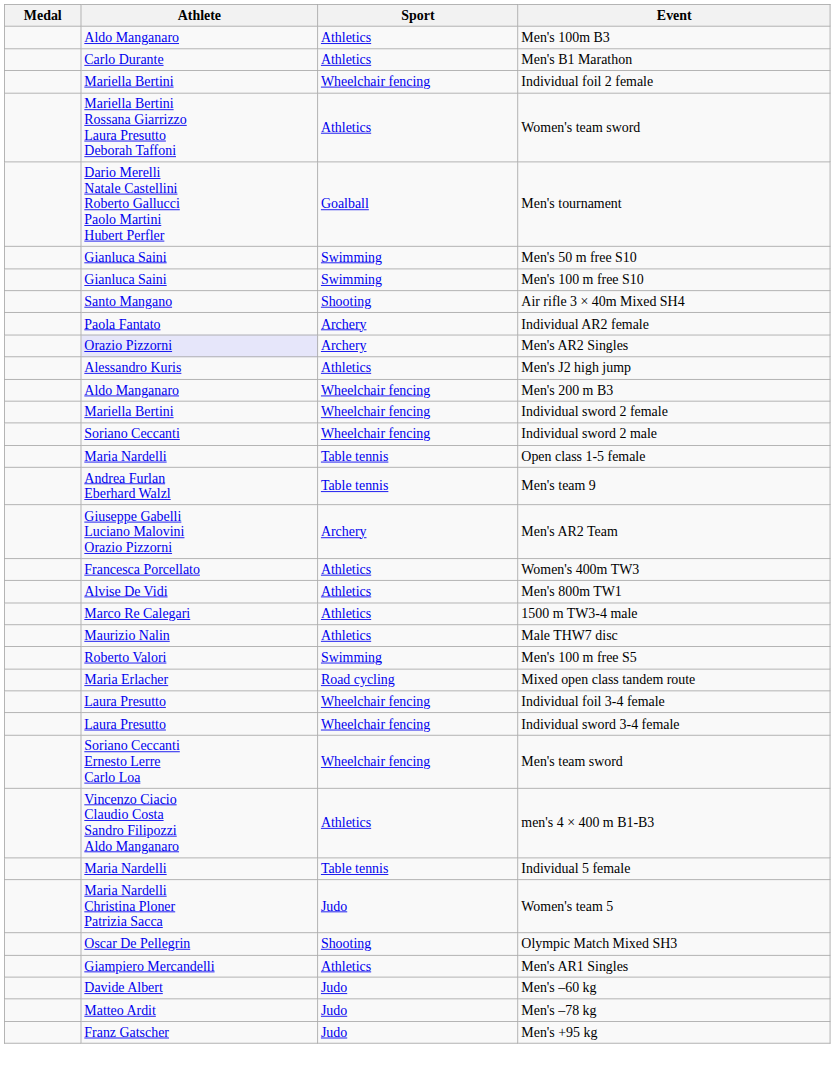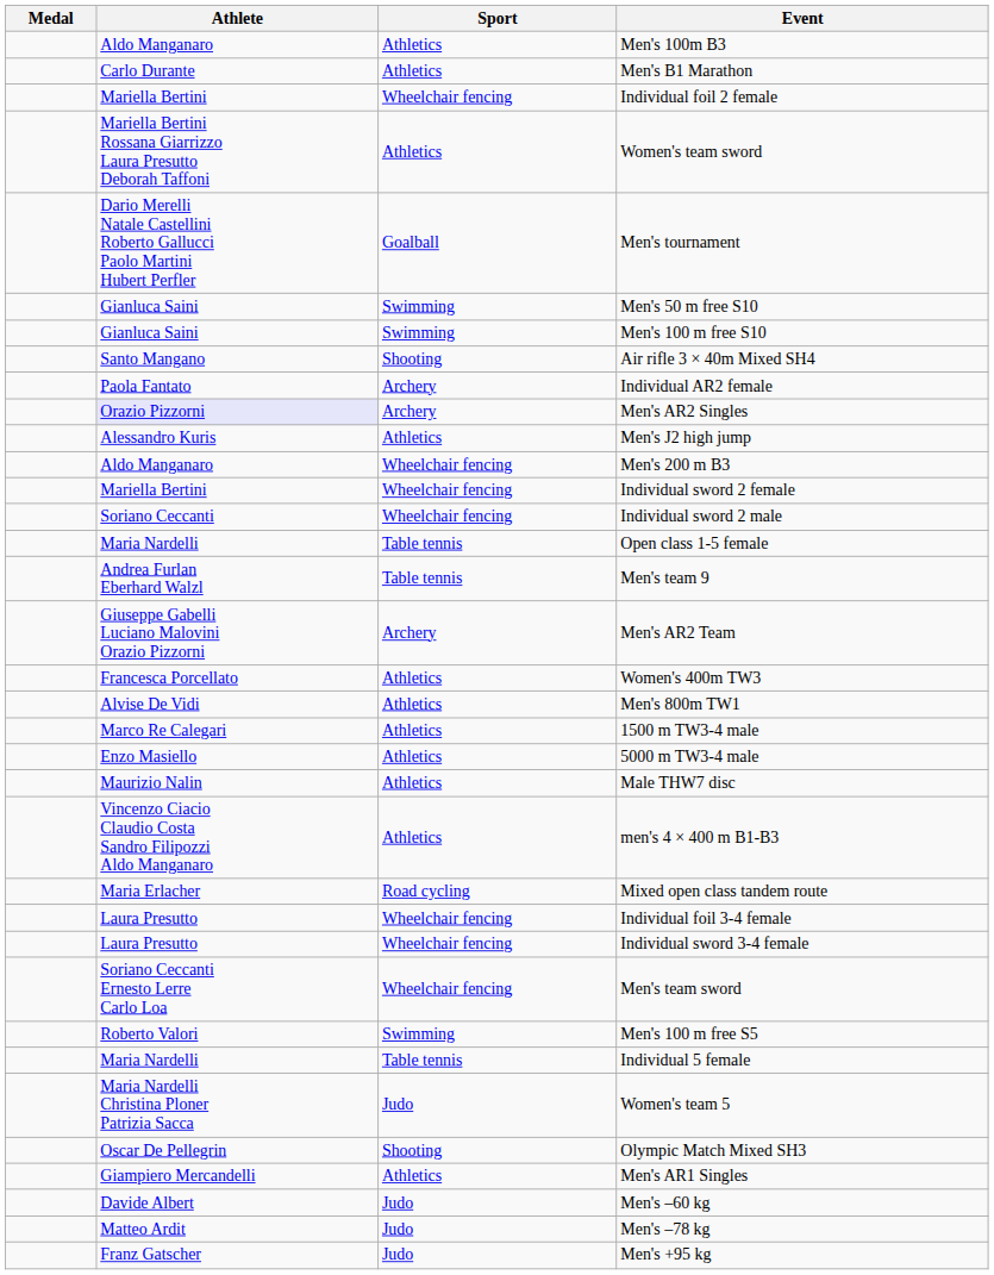 <table class="wikitable" width=60% style="font-size:100%; text-align:left;">
 <tr>
 <th>Medal</th>
 <th>Athlete</th>
 <th>Sport</th>
 <th>Event</th>
 </tr>
 <tr>
 <td></td>
 <td><a href='#'>Aldo Manganaro</a></td>
 <td><a href='#'>Athletics</a></td>
 <td>Men's 100m B3</td>
 </tr>
 <tr>
 <td></td>
 <td><a href='#'>Carlo Durante</a></td>
 <td><a href='#'>Athletics</a></td>
 <td>Men's B1 Marathon</td>
 </tr>
 <tr>
 <td></td>
 <td><a href='#'>Mariella Bertini</a></td>
 <td><a href='#'>Wheelchair fencing</a></td>
 <td>Individual foil 2 female</td>
 </tr>
 <tr>
 <td></td>
 <td><a href='#'>Mariella Bertini</a> <br> <a href='#'>Rossana Giarrizzo</a> <br> <a href='#'>Laura Presutto</a> <br> <a href='#'>Deborah Taffoni</a></td>
 <td><a href='#'>Athletics</a></td>
 <td>Women's team sword</td>
 </tr>
 <tr>
 <td></td>
 <td><a href='#'>Dario Merelli</a> <br> <a href='#'>Natale Castellini</a> <br> <a href='#'>Roberto Gallucci</a> <br> <a href='#'>Paolo Martini</a> <br> <a href='#'>Hubert Perfler</a></td>
 <td><a href='#'>Goalball</a></td>
 <td>Men's tournament</td>
 </tr>
 <tr>
 <td></td>
 <td><a href='#'>Gianluca Saini</a></td>
 <td><a href='#'>Swimming</a></td>
 <td>Men's 50 m free S10</td>
 </tr>
 <tr>
 <td></td>
 <td><a href='#'>Gianluca Saini</a></td>
 <td><a href='#'>Swimming</a></td>
 <td>Men's 100 m free S10</td>
 </tr>
 <tr>
 <td></td>
 <td><a href='#'>Santo Mangano</a></td>
 <td><a href='#'>Shooting</a></td>
 <td>Air rifle  3 × 40m Mixed SH4</td>
 </tr>
 <tr>
 <td></td>
 <td><a href='#'>Paola Fantato</a></td>
 <td><a href='#'>Archery</a></td>
 <td>Individual AR2 female</td>
 </tr>
 <tr>
 <td></td>
 <td style="background: lavender;"><a href='#'>Orazio Pizzorni</a></td>
 <td><a href='#'>Archery</a></td>
 <td>Men's AR2 Singles</td>
 </tr>
 <tr>
 <td></td>
 <td><a href='#'>Alessandro Kuris</a></td>
 <td><a href='#'>Athletics</a></td>
 <td>Men's J2 high jump</td>
 </tr>
 <tr>
 <td></td>
 <td><a href='#'>Aldo Manganaro</a></td>
 <td><a href='#'>Wheelchair fencing</a></td>
 <td>Men's 200 m B3</td>
 </tr>
 <tr>
 <td></td>
 <td><a href='#'>Mariella Bertini</a></td>
 <td><a href='#'>Wheelchair fencing</a></td>
 <td>Individual sword 2 female</td>
 </tr>
 <tr>
 <td></td>
 <td><a href='#'>Soriano Ceccanti</a></td>
 <td><a href='#'>Wheelchair fencing</a></td>
 <td>Individual sword 2 male</td>
 </tr>
 <tr>
 <td></td>
 <td><a href='#'>Maria Nardelli</a></td>
 <td><a href='#'>Table tennis</a></td>
 <td>Open class 1-5 female</td>
 </tr>
 <tr>
 <td></td>
 <td><a href='#'>Andrea Furlan</a> <br> <a href='#'>Eberhard Walzl</a></td>
 <td><a href='#'>Table tennis</a></td>
 <td>Men's team 9</td>
 </tr>
 <tr>
 <td></td>
 <td><a href='#'>Giuseppe Gabelli</a> <br> <a href='#'>Luciano Malovini</a> <br> <a href='#'>Orazio Pizzorni</a></td>
 <td><a href='#'>Archery</a></td>
 <td>Men's AR2 Team</td>
 </tr>
 <tr>
 <td></td>
 <td><a href='#'>Francesca Porcellato</a></td>
 <td><a href='#'>Athletics</a></td>
 <td>Women's 400m TW3</td>
 </tr>
 <tr>
 <td></td>
 <td><a href='#'>Alvise De Vidi</a></td>
 <td><a href='#'>Athletics</a></td>
 <td>Men's 800m TW1</td>
 </tr>
 <tr>
 <td></td>
 <td><a href='#'>Marco Re Calegari</a></td>
 <td><a href='#'>Athletics</a></td>
 <td>1500 m  TW3-4 male</td>
 </tr>
 <tr>
 <td></td>
+<td><a href='#'>Enzo Masiello</a></td>
+<td><a href='#'>Athletics</a></td>
+<td>5000 m  TW3-4 male</td>
+</tr>
+<tr>
+<td></td>
 <td><a href='#'>Maurizio Nalin</a></td>
 <td><a href='#'>Athletics</a></td>
 <td>Male THW7 disc</td>
 </tr>
 <tr>
 <td></td>
-<td><a href='#'>Roberto Valori</a></td>
-<td><a href='#'>Swimming</a></td>
-<td>Men's 100 m free S5</td>
+<td><a href='#'>Vincenzo Ciacio</a> <br> <a href='#'>Claudio Costa</a> <br> <a href='#'>Sandro Filipozzi</a> <br> <a href='#'>Aldo Manganaro</a></td>
+<td><a href='#'>Athletics</a></td>
+<td>men's 4 × 400 m  B1-B3</td>
 </tr>
 <tr>
 <td></td>
 <td><a href='#'>Maria Erlacher</a></td>
 <td><a href='#'>Road cycling</a></td>
 <td>Mixed open class tandem route</td>
 </tr>
 <tr>
 <td></td>
 <td><a href='#'>Laura Presutto</a></td>
 <td><a href='#'>Wheelchair fencing</a></td>
 <td>Individual foil 3-4 female</td>
 </tr>
 <tr>
 <td></td>
 <td><a href='#'>Laura Presutto</a></td>
 <td><a href='#'>Wheelchair fencing</a></td>
 <td>Individual sword 3-4 female</td>
 </tr>
 <tr>
 <td></td>
 <td><a href='#'>Soriano Ceccanti</a> <br> <a href='#'>Ernesto Lerre</a> <br> <a href='#'>Carlo Loa</a></td>
 <td><a href='#'>Wheelchair fencing</a></td>
 <td>Men's team sword</td>
 </tr>
 <tr>
 <td></td>
-<td><a href='#'>Vincenzo Ciacio</a> <br> <a href='#'>Claudio Costa</a> <br> <a href='#'>Sandro Filipozzi</a> <br> <a href='#'>Aldo Manganaro</a></td>
-<td><a href='#'>Athletics</a></td>
-<td>men's 4 × 400 m  B1-B3</td>
+<td><a href='#'>Roberto Valori</a></td>
+<td><a href='#'>Swimming</a></td>
+<td>Men's 100 m free S5</td>
 </tr>
 <tr>
 <td></td>
 <td><a href='#'>Maria Nardelli</a></td>
 <td><a href='#'>Table tennis</a></td>
 <td>Individual 5 female</td>
 </tr>
 <tr>
 <td></td>
 <td><a href='#'>Maria Nardelli</a> <br> <a href='#'>Christina Ploner</a> <br> <a href='#'>Patrizia Sacca</a></td>
 <td><a href='#'>Judo</a></td>
 <td>Women's team 5</td>
 </tr>
 <tr>
 <td></td>
 <td><a href='#'>Oscar De Pellegrin</a></td>
 <td><a href='#'>Shooting</a></td>
 <td>Olympic Match Mixed SH3</td>
 </tr>
 <tr>
 <td></td>
 <td><a href='#'>Giampiero Mercandelli</a></td>
 <td><a href='#'>Athletics</a></td>
 <td>Men's AR1 Singles</td>
 </tr>
 <tr>
 <td></td>
 <td><a href='#'>Davide Albert</a></td>
 <td><a href='#'>Judo</a></td>
 <td>Men's –60 kg</td>
 </tr>
 <tr>
 <td></td>
 <td><a href='#'>Matteo Ardit</a></td>
 <td><a href='#'>Judo</a></td>
 <td>Men's –78 kg</td>
 </tr>
 <tr>
 <td></td>
 <td><a href='#'>Franz Gatscher</a></td>
 <td><a href='#'>Judo</a></td>
 <td>Men's +95 kg</td>
 </tr>
 </table>
